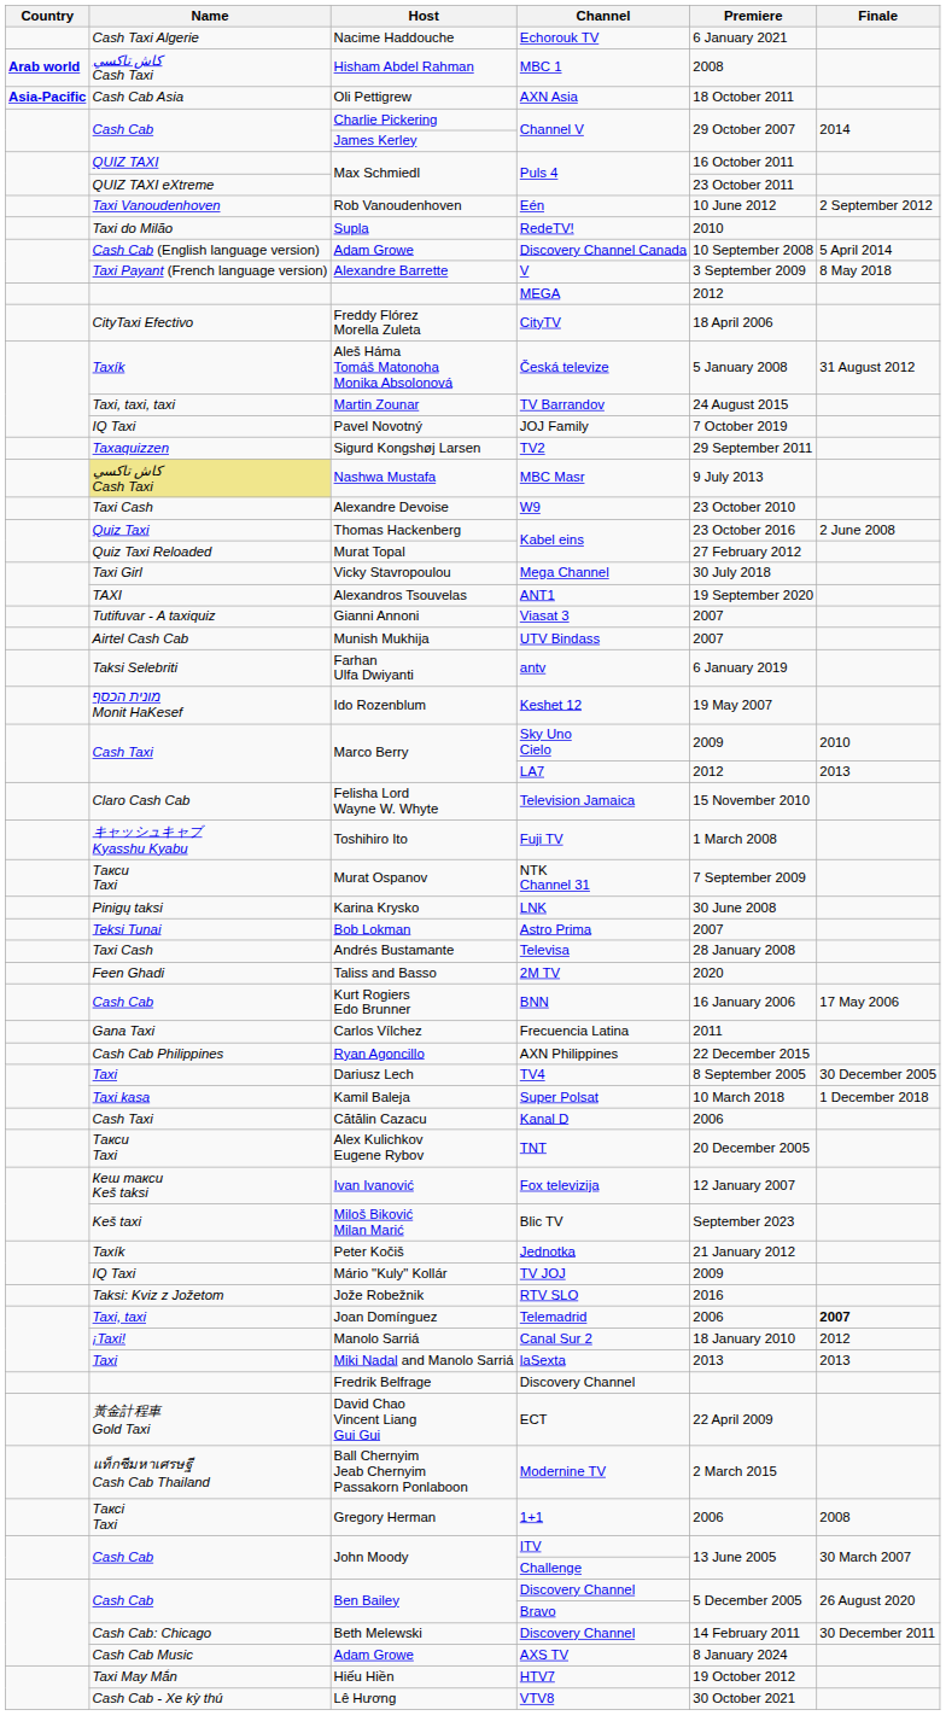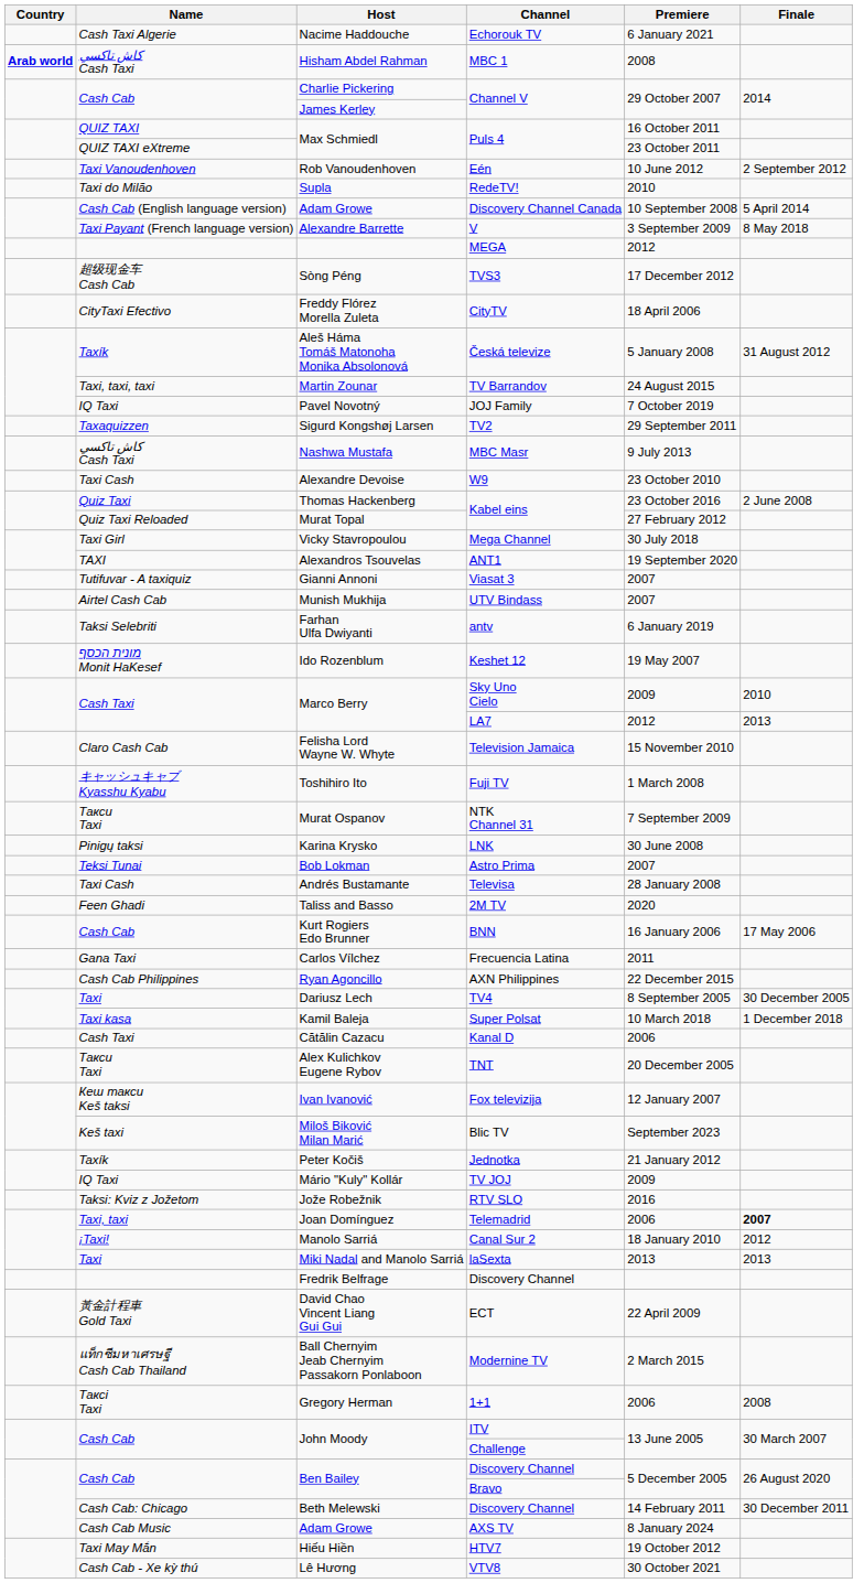 <table class="wikitable sortable">
 <tr>
 <th>Country</th>
 <th>Name</th>
 <th>Host</th>
 <th>Channel</th>
 <th>Premiere</th>
 <th>Finale</th>
 </tr>
 <tr>
 <td><strong></strong></td>
 <td><em>Cash Taxi Algerie</em></td>
 <td>Nacime Haddouche</td>
 <td><a href='#'>Echorouk TV</a></td>
 <td>6 January 2021</td>
 <td></td>
 </tr>
 <tr>
 <td><strong> <a href='#'>Arab world</a></strong></td>
 <td><em><a href='#'>كاش تاكسي</a><strong><br></strong>Cash Taxi</em></td>
 <td><a href='#'>Hisham Abdel Rahman</a></td>
 <td><a href='#'>MBC 1</a></td>
 <td>2008</td>
-<td></td>
-</tr>
-<tr>
-<td><strong><a href='#'>Asia-Pacific</a></strong></td>
-<td><em>Cash Cab Asia</em></td>
-<td>Oli Pettigrew</td>
-<td><a href='#'>AXN Asia</a></td>
-<td>18 October 2011</td>
 <td></td>
 </tr>
 <tr>
 <td rowspan=2><strong></strong></td>
 <td rowspan=2><em><a href='#'>Cash Cab</a></em></td>
 <td><a href='#'>Charlie Pickering</a></td>
 <td rowspan=2><a href='#'>Channel V</a></td>
 <td rowspan=2>29 October 2007</td>
 <td rowspan=2>2014</td>
 </tr>
 <tr>
 <td><a href='#'>James Kerley</a></td>
 </tr>
 <tr>
 <td rowspan=2><strong></strong></td>
 <td><em><a href='#'>QUIZ TAXI</a></em></td>
 <td rowspan=2>Max Schmiedl</td>
 <td rowspan=2><a href='#'>Puls 4</a></td>
 <td>16 October 2011</td>
 <td></td>
 </tr>
 <tr>
 <td><em>QUIZ TAXI eXtreme</em></td>
 <td>23 October 2011</td>
 <td></td>
 </tr>
 <tr>
 <td><strong></strong></td>
 <td><em><a href='#'>Taxi Vanoudenhoven</a></em></td>
 <td>Rob Vanoudenhoven</td>
 <td><a href='#'>Eén</a></td>
 <td>10 June 2012</td>
 <td>2 September 2012</td>
 </tr>
 <tr>
 <td><strong></strong></td>
 <td><em>Taxi do Milão</em></td>
 <td><a href='#'>Supla</a></td>
 <td><a href='#'>RedeTV!</a></td>
 <td>2010</td>
 <td></td>
 </tr>
 <tr>
 <td rowspan=2><strong></strong></td>
 <td><em><a href='#'>Cash Cab</a></em> (English language version)</td>
 <td><a href='#'>Adam Growe</a></td>
 <td><a href='#'>Discovery Channel Canada</a></td>
 <td>10 September 2008</td>
 <td>5 April 2014</td>
 </tr>
 <tr>
 <td><em><a href='#'>Taxi Payant</a></em> (French language version)</td>
 <td><a href='#'>Alexandre Barrette</a></td>
 <td><a href='#'>V</a></td>
 <td>3 September 2009</td>
 <td>8 May 2018</td>
 </tr>
 <tr>
 <td><strong></strong></td>
 <td></td>
 <td></td>
 <td><a href='#'>MEGA</a></td>
 <td>2012</td>
 <td></td>
 </tr>
 <tr>
 <td><strong></strong></td>
+<td><em>超级现金车<br>Cash Cab</em></td>
+<td>Sòng Péng</td>
+<td><a href='#'>TVS3</a></td>
+<td>17 December 2012</td>
+<td></td>
+</tr>
+<tr>
+<td><strong></strong></td>
 <td><em>CityTaxi Efectivo</em></td>
 <td>Freddy Flórez<br>Morella Zuleta</td>
 <td><a href='#'>CityTV</a></td>
 <td>18 April 2006</td>
 <td></td>
 </tr>
 <tr>
 <td rowspan=3><strong></strong></td>
 <td><em><a href='#'>Taxík</a></em></td>
 <td>Aleš Háma<br><a href='#'>Tomáš Matonoha</a><br><a href='#'>Monika Absolonová</a></td>
 <td><a href='#'>Česká televize</a></td>
 <td>5 January 2008</td>
 <td>31 August 2012</td>
 </tr>
 <tr>
 <td><em>Taxi, taxi, taxi</em></td>
 <td><a href='#'>Martin Zounar</a></td>
 <td><a href='#'>TV Barrandov</a></td>
 <td>24 August 2015</td>
 <td></td>
 </tr>
 <tr>
 <td><em>IQ Taxi</em></td>
 <td>Pavel Novotný</td>
 <td>JOJ Family</td>
 <td>7 October 2019</td>
 <td></td>
 </tr>
 <tr>
 <td><strong></strong></td>
 <td><em><a href='#'>Taxaquizzen</a></em></td>
 <td>Sigurd Kongshøj Larsen</td>
 <td><a href='#'>TV2</a></td>
 <td>29 September 2011</td>
 <td></td>
 </tr>
 <tr>
 <td><strong></strong></td>
-<td style="background: khaki;"><em>كاش تاكسي</em><br><em>Cash Taxi</em></td>
+<td><em>كاش تاكسي</em><br><em>Cash Taxi</em></td>
 <td><a href='#'>Nashwa Mustafa</a></td>
 <td><a href='#'>MBC Masr</a></td>
 <td>9 July 2013</td>
 <td></td>
 </tr>
 <tr>
 <td><strong></strong></td>
 <td><em>Taxi Cash</em></td>
 <td>Alexandre Devoise</td>
 <td><a href='#'>W9</a></td>
 <td>23 October 2010</td>
 <td></td>
 </tr>
 <tr>
 <td rowspan="2"><strong></strong></td>
 <td><em><a href='#'>Quiz Taxi</a></em></td>
 <td>Thomas Hackenberg</td>
 <td rowspan="2"><a href='#'>Kabel eins</a></td>
 <td>23 October 2016</td>
 <td>2 June 2008</td>
 </tr>
 <tr>
 <td><em>Quiz Taxi Reloaded</em></td>
 <td>Murat Topal</td>
 <td>27 February 2012</td>
 <td></td>
 </tr>
 <tr>
 <td rowspan=2><strong></strong></td>
 <td><em>Taxi Girl</em></td>
 <td>Vicky Stavropoulou</td>
 <td><a href='#'>Mega Channel</a></td>
 <td>30 July 2018</td>
 <td></td>
 </tr>
 <tr>
 <td><em>TAXI</em></td>
 <td>Alexandros Tsouvelas</td>
 <td><a href='#'>ANT1</a></td>
 <td>19 September 2020</td>
 <td></td>
 </tr>
 <tr>
 <td><strong></strong></td>
 <td><em>Tutifuvar - A taxiquiz</em></td>
 <td>Gianni Annoni</td>
 <td><a href='#'>Viasat 3</a></td>
 <td>2007</td>
 <td></td>
 </tr>
 <tr>
 <td><strong></strong></td>
 <td><em>Airtel Cash Cab</em></td>
 <td>Munish Mukhija</td>
 <td><a href='#'>UTV Bindass</a></td>
 <td>2007</td>
 <td></td>
 </tr>
 <tr>
 <td><strong></strong></td>
 <td><em>Taksi Selebriti</em></td>
 <td>Farhan<br>Ulfa Dwiyanti</td>
 <td><a href='#'>antv</a></td>
 <td>6 January 2019</td>
 <td></td>
 </tr>
 <tr>
 <td><strong></strong></td>
 <td><em><a href='#'>מונית הכסף</a></em><br><em>Monit HaKesef</em></td>
 <td>Ido Rozenblum</td>
 <td><a href='#'>Keshet 12</a></td>
 <td>19 May 2007</td>
 <td></td>
 </tr>
 <tr>
 <td rowspan=2><strong></strong></td>
 <td rowspan=2><em><a href='#'>Cash Taxi</a></em></td>
 <td rowspan=2>Marco Berry</td>
 <td><a href='#'>Sky Uno</a><br><a href='#'>Cielo</a></td>
 <td>2009</td>
 <td>2010</td>
 </tr>
 <tr>
 <td><a href='#'>LA7</a></td>
 <td>2012</td>
 <td>2013</td>
 </tr>
 <tr>
 <td><strong></strong></td>
 <td><em>Claro Cash Cab</em></td>
 <td>Felisha Lord<br>Wayne W. Whyte</td>
 <td><a href='#'>Television Jamaica</a></td>
 <td>15 November 2010</td>
 <td></td>
 </tr>
 <tr>
 <td><strong></strong></td>
 <td><em><a href='#'>キャッシュキャブ<br>Kyasshu Kyabu</a></em></td>
 <td>Toshihiro Ito</td>
 <td><a href='#'>Fuji TV</a></td>
 <td>1 March 2008</td>
 <td></td>
 </tr>
 <tr>
 <td><strong></strong></td>
 <td><em>Такси</em><br><em>Taxi</em></td>
 <td>Murat Ospanov</td>
 <td>NTK<br><a href='#'>Channel 31</a></td>
 <td>7 September 2009</td>
 <td></td>
 </tr>
 <tr>
 <td><strong></strong></td>
 <td><em>Pinigų taksi</em></td>
 <td>Karina Krysko</td>
 <td><a href='#'>LNK</a></td>
 <td>30 June 2008</td>
 <td></td>
 </tr>
 <tr>
 <td><strong></strong></td>
 <td><em><a href='#'>Teksi Tunai</a></em></td>
 <td><a href='#'>Bob Lokman</a></td>
 <td><a href='#'>Astro Prima</a></td>
 <td>2007</td>
 <td></td>
 </tr>
 <tr>
 <td><strong></strong></td>
 <td><em>Taxi Cash</em></td>
 <td>Andrés Bustamante</td>
 <td><a href='#'>Televisa</a></td>
 <td>28 January 2008</td>
 <td></td>
 </tr>
 <tr>
 <td><strong></strong></td>
 <td><em>Feen Ghadi</em></td>
 <td>Taliss and Basso</td>
 <td><a href='#'>2M TV</a></td>
 <td>2020</td>
 <td></td>
 </tr>
 <tr>
 <td><strong></strong></td>
 <td><em><a href='#'>Cash Cab</a></em></td>
 <td>Kurt Rogiers<br>Edo Brunner</td>
 <td><a href='#'>BNN</a></td>
 <td>16 January 2006</td>
 <td>17 May 2006</td>
 </tr>
 <tr>
 <td><strong></strong></td>
 <td><em>Gana Taxi</em></td>
 <td>Carlos Vílchez</td>
 <td>Frecuencia Latina</td>
 <td>2011</td>
 <td></td>
 </tr>
 <tr>
 <td><strong></strong></td>
 <td><em>Cash Cab Philippines</em></td>
 <td><a href='#'>Ryan Agoncillo</a></td>
 <td>AXN Philippines</td>
 <td>22 December 2015</td>
 <td></td>
 </tr>
 <tr>
 <td rowspan=2><strong></strong></td>
 <td><em><a href='#'>Taxi</a></em></td>
 <td>Dariusz Lech</td>
 <td><a href='#'>TV4</a></td>
 <td>8 September 2005</td>
 <td>30 December 2005</td>
 </tr>
 <tr>
 <td><em><a href='#'>Taxi kasa</a></em></td>
 <td>Kamil Baleja</td>
 <td><a href='#'>Super Polsat</a></td>
 <td>10 March 2018</td>
 <td>1 December 2018</td>
 </tr>
 <tr>
 <td><strong></strong></td>
 <td><em>Cash Taxi</em></td>
 <td>Cătălin Cazacu</td>
 <td><a href='#'>Kanal D</a></td>
 <td>2006</td>
 <td></td>
 </tr>
 <tr>
 <td><strong></strong></td>
 <td><em>Такси</em><br><em>Taxi</em></td>
 <td>Alex Kulichkov<br>Eugene Rybov</td>
 <td><a href='#'>TNT</a></td>
 <td>20 December 2005</td>
 <td></td>
 </tr>
 <tr>
 <td rowspan=2><strong></strong></td>
 <td><em>Кеш такси<br>Keš taksi</em></td>
 <td><a href='#'>Ivan Ivanović</a></td>
 <td><a href='#'>Fox televizija</a></td>
 <td>12 January 2007</td>
 <td></td>
 </tr>
 <tr>
 <td><em>Keš taxi</em></td>
 <td><a href='#'>Miloš Biković</a><br><a href='#'>Milan Marić</a></td>
 <td>Blic TV</td>
 <td>September 2023</td>
 <td></td>
 </tr>
 <tr>
 <td rowspan=2><strong></strong></td>
 <td><em>Taxík</em></td>
 <td>Peter Kočiš</td>
 <td><a href='#'>Jednotka</a></td>
 <td>21 January 2012</td>
 <td></td>
 </tr>
 <tr>
 <td><em>IQ Taxi</em></td>
 <td>Mário "Kuly" Kollár</td>
 <td><a href='#'>TV JOJ</a></td>
 <td>2009</td>
 <td></td>
 </tr>
 <tr>
 <td><strong></strong></td>
 <td><em>Taksi: Kviz z Jožetom</em></td>
 <td>Jože Robežnik</td>
 <td><a href='#'>RTV SLO</a></td>
 <td>2016</td>
 <td></td>
 </tr>
 <tr>
 <td rowspan=3><strong></strong></td>
 <td><em><a href='#'>Taxi, taxi</a></em></td>
 <td>Joan Domínguez</td>
 <td><a href='#'>Telemadrid</a></td>
 <td>2006</td>
 <td><strong>2007</strong></td>
 </tr>
 <tr>
 <td><em><a href='#'>¡Taxi!</a></em></td>
 <td>Manolo Sarriá</td>
 <td><a href='#'>Canal Sur 2</a></td>
 <td>18 January 2010</td>
 <td>2012</td>
 </tr>
 <tr>
 <td><em><a href='#'>Taxi</a></em></td>
 <td><a href='#'>Miki Nadal</a> and Manolo Sarriá</td>
 <td><a href='#'>laSexta</a></td>
 <td>2013</td>
 <td>2013</td>
 </tr>
 <tr>
 <td><strong></strong></td>
 <td></td>
 <td>Fredrik Belfrage</td>
 <td>Discovery Channel</td>
 <td></td>
 <td></td>
 </tr>
 <tr>
 <td><strong></strong></td>
 <td><em>黃金計程車</em><br><em>Gold Taxi</em></td>
 <td>David Chao<br>Vincent Liang<br><a href='#'>Gui Gui</a></td>
 <td>ECT</td>
 <td>22 April 2009</td>
 <td></td>
 </tr>
 <tr>
 <td><strong></strong></td>
 <td><em>แท็กซีมหาเศรษฐี</em><br><em>Cash Cab Thailand</em></td>
 <td>Ball Chernyim<br>Jeab Chernyim<br>Passakorn Ponlaboon</td>
 <td><a href='#'>Modernine TV</a></td>
 <td>2 March 2015</td>
 <td></td>
 </tr>
 <tr>
 <td><strong></strong></td>
 <td><em>Таксі</em><br><em>Taxi</em></td>
 <td>Gregory Herman</td>
 <td><a href='#'>1+1</a></td>
 <td>2006</td>
 <td>2008</td>
 </tr>
 <tr>
 <td rowspan=2><strong></strong></td>
 <td rowspan=2><em><a href='#'>Cash Cab</a></em></td>
 <td rowspan=2>John Moody</td>
 <td><a href='#'>ITV</a></td>
 <td rowspan=2>13 June 2005</td>
 <td rowspan=2>30 March 2007</td>
 </tr>
 <tr>
 <td><a href='#'>Challenge</a></td>
 </tr>
 <tr>
 <td rowspan=4><strong></strong></td>
 <td rowspan=2><em><a href='#'>Cash Cab</a></em></td>
 <td rowspan=2><a href='#'>Ben Bailey</a></td>
 <td><a href='#'>Discovery Channel</a></td>
 <td rowspan=2>5 December 2005</td>
 <td rowspan=2>26 August 2020</td>
 </tr>
 <tr>
 <td><a href='#'>Bravo</a></td>
 </tr>
 <tr>
 <td><em>Cash Cab: Chicago</em></td>
 <td>Beth Melewski</td>
 <td><a href='#'>Discovery Channel</a></td>
 <td>14 February 2011</td>
 <td>30 December 2011</td>
 </tr>
 <tr>
 <td><em>Cash Cab Music</em></td>
 <td><a href='#'>Adam Growe</a></td>
 <td><a href='#'>AXS TV</a></td>
 <td>8 January 2024</td>
 <td></td>
 </tr>
 <tr>
 <td rowspan=2><strong></strong></td>
 <td><em>Taxi May Mắn</em></td>
 <td>Hiếu Hiền</td>
 <td><a href='#'>HTV7</a></td>
 <td>19 October 2012</td>
 <td></td>
 </tr>
 <tr>
 <td><em>Cash Cab - Xe kỳ thú</em></td>
 <td>Lê Hương</td>
 <td><a href='#'>VTV8</a></td>
 <td>30 October 2021</td>
 <td></td>
 </tr>
 </table>
